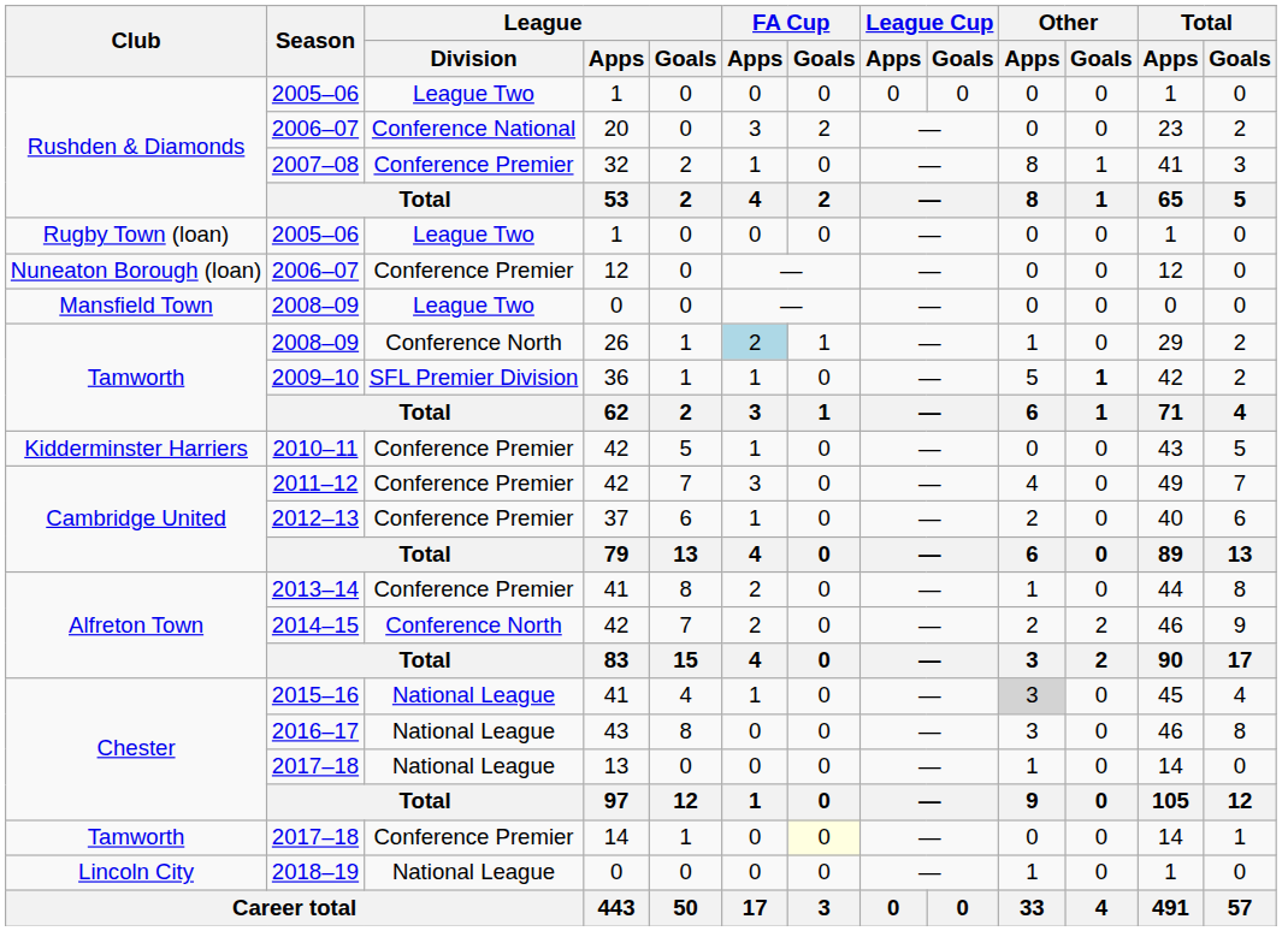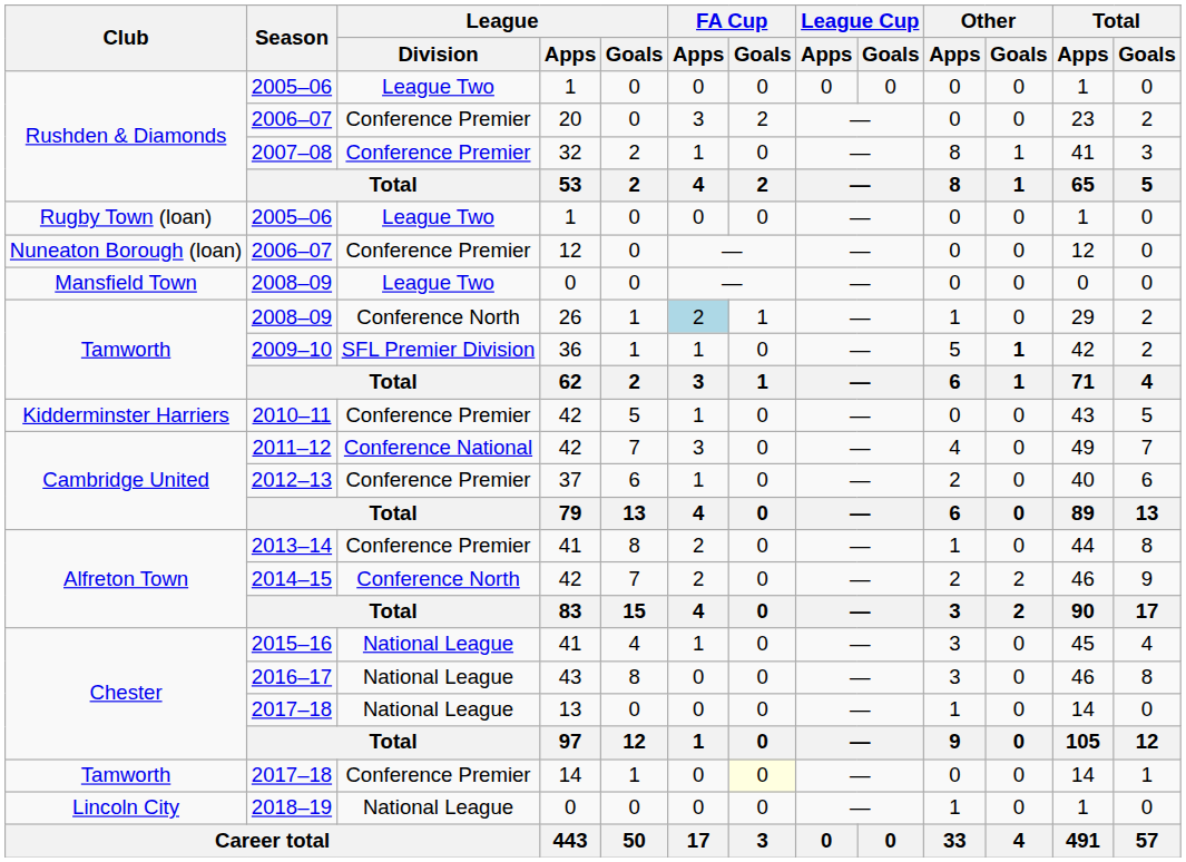 <table class=wikitable style="text-align: center;">
 <tr>
 <th rowspan=2>Club</th>
 <th rowspan=2>Season</th>
 <th colspan=3>League</th>
 <th colspan=2><a href='#'>FA Cup</a></th>
 <th colspan=2><a href='#'>League Cup</a></th>
 <th colspan=2>Other</th>
 <th colspan=2>Total</th>
 </tr>
 <tr>
 <th>Division</th>
 <th>Apps</th>
 <th>Goals</th>
 <th>Apps</th>
 <th>Goals</th>
 <th>Apps</th>
 <th>Goals</th>
 <th>Apps</th>
 <th>Goals</th>
 <th>Apps</th>
 <th>Goals</th>
 </tr>
 <tr>
 <td rowspan=4><a href='#'>Rushden & Diamonds</a></td>
 <td><a href='#'>2005–06</a></td>
 <td><a href='#'>League Two</a></td>
 <td>1</td>
 <td>0</td>
 <td>0</td>
 <td>0</td>
 <td>0</td>
 <td>0</td>
 <td>0</td>
 <td>0</td>
 <td>1</td>
 <td>0</td>
 </tr>
 <tr>
 <td><a href='#'>2006–07</a></td>
-<td><a href='#'>Conference National</a></td>
+<td>Conference Premier</td>
 <td>20</td>
 <td>0</td>
 <td>3</td>
 <td>2</td>
 <td colspan=2>—</td>
 <td>0</td>
 <td>0</td>
 <td>23</td>
 <td>2</td>
 </tr>
 <tr>
 <td><a href='#'>2007–08</a></td>
 <td><a href='#'>Conference Premier</a></td>
 <td>32</td>
 <td>2</td>
 <td>1</td>
 <td>0</td>
 <td colspan=2>—</td>
 <td>8</td>
 <td>1</td>
 <td>41</td>
 <td>3</td>
 </tr>
 <tr>
 <th colspan=2>Total</th>
 <th>53</th>
 <th>2</th>
 <th>4</th>
 <th>2</th>
 <th colspan=2>—</th>
 <th>8</th>
 <th>1</th>
 <th>65</th>
 <th>5</th>
 </tr>
 <tr>
 <td><a href='#'>Rugby Town</a> (loan)</td>
 <td><a href='#'>2005–06</a></td>
 <td><a href='#'>League Two</a></td>
 <td>1</td>
 <td>0</td>
 <td>0</td>
 <td>0</td>
 <td colspan=2>—</td>
 <td>0</td>
 <td>0</td>
 <td>1</td>
 <td>0</td>
 </tr>
 <tr>
 <td><a href='#'>Nuneaton Borough</a> (loan)</td>
 <td><a href='#'>2006–07</a></td>
 <td>Conference Premier</td>
 <td>12</td>
 <td>0</td>
 <td colspan=2>—</td>
 <td colspan=2>—</td>
 <td>0</td>
 <td>0</td>
 <td>12</td>
 <td>0</td>
 </tr>
 <tr>
 <td><a href='#'>Mansfield Town</a></td>
 <td><a href='#'>2008–09</a></td>
 <td><a href='#'>League Two</a></td>
 <td>0</td>
 <td>0</td>
 <td colspan=2>—</td>
 <td colspan=2>—</td>
 <td>0</td>
 <td>0</td>
 <td>0</td>
 <td>0</td>
 </tr>
 <tr>
 <td rowspan=3><a href='#'>Tamworth</a></td>
 <td><a href='#'>2008–09</a></td>
 <td>Conference North</td>
 <td>26</td>
 <td>1</td>
 <td style="background: lightblue;">2</td>
 <td>1</td>
 <td colspan=2>—</td>
 <td>1</td>
 <td>0</td>
 <td>29</td>
 <td>2</td>
 </tr>
 <tr>
 <td><a href='#'>2009–10</a></td>
 <td><a href='#'>SFL Premier Division</a></td>
 <td>36</td>
 <td>1</td>
 <td>1</td>
 <td>0</td>
 <td colspan=2>—</td>
 <td>5</td>
 <td><strong>1</strong></td>
 <td>42</td>
 <td>2</td>
 </tr>
 <tr>
 <th colspan=2>Total</th>
 <th>62</th>
 <th>2</th>
 <th>3</th>
 <th>1</th>
 <th colspan=2>—</th>
 <th>6</th>
 <th>1</th>
 <th>71</th>
 <th>4</th>
 </tr>
 <tr>
 <td><a href='#'>Kidderminster Harriers</a></td>
 <td><a href='#'>2010–11</a></td>
 <td>Conference Premier</td>
 <td>42</td>
 <td>5</td>
 <td>1</td>
 <td>0</td>
 <td colspan=2>—</td>
 <td>0</td>
 <td>0</td>
 <td>43</td>
 <td>5</td>
 </tr>
 <tr>
 <td rowspan=3><a href='#'>Cambridge United</a></td>
 <td><a href='#'>2011–12</a></td>
-<td>Conference Premier</td>
+<td><a href='#'>Conference National</a></td>
 <td>42</td>
 <td>7</td>
 <td>3</td>
 <td>0</td>
 <td colspan=2>—</td>
 <td>4</td>
 <td>0</td>
 <td>49</td>
 <td>7</td>
 </tr>
 <tr>
 <td><a href='#'>2012–13</a></td>
 <td>Conference Premier</td>
 <td>37</td>
 <td>6</td>
 <td>1</td>
 <td>0</td>
 <td colspan=2>—</td>
 <td>2</td>
 <td>0</td>
 <td>40</td>
 <td>6</td>
 </tr>
 <tr>
 <th colspan=2>Total</th>
 <th>79</th>
 <th>13</th>
 <th>4</th>
 <th>0</th>
 <th colspan=2>—</th>
 <th>6</th>
 <th>0</th>
 <th>89</th>
 <th>13</th>
 </tr>
 <tr>
 <td rowspan=3><a href='#'>Alfreton Town</a></td>
 <td><a href='#'>2013–14</a></td>
 <td>Conference Premier</td>
 <td>41</td>
 <td>8</td>
 <td>2</td>
 <td>0</td>
 <td colspan=2>—</td>
 <td>1</td>
 <td>0</td>
 <td>44</td>
 <td>8</td>
 </tr>
 <tr>
 <td><a href='#'>2014–15</a></td>
 <td><a href='#'>Conference North</a></td>
 <td>42</td>
 <td>7</td>
 <td>2</td>
 <td>0</td>
 <td colspan=2>—</td>
 <td>2</td>
 <td>2</td>
 <td>46</td>
 <td>9</td>
 </tr>
 <tr>
 <th colspan=2>Total</th>
 <th>83</th>
 <th>15</th>
 <th>4</th>
 <th>0</th>
 <th colspan=2>—</th>
 <th>3</th>
 <th>2</th>
 <th>90</th>
 <th>17</th>
 </tr>
 <tr>
 <td rowspan=4><a href='#'>Chester</a></td>
 <td><a href='#'>2015–16</a></td>
 <td><a href='#'>National League</a></td>
 <td>41</td>
 <td>4</td>
 <td>1</td>
 <td>0</td>
 <td colspan=2>—</td>
-<td style="background: lightgrey;">3</td>
+<td>3</td>
 <td>0</td>
 <td>45</td>
 <td>4</td>
 </tr>
 <tr>
 <td><a href='#'>2016–17</a></td>
 <td>National League</td>
 <td>43</td>
 <td>8</td>
 <td>0</td>
 <td>0</td>
 <td colspan=2>—</td>
 <td>3</td>
 <td>0</td>
 <td>46</td>
 <td>8</td>
 </tr>
 <tr>
 <td><a href='#'>2017–18</a></td>
 <td>National League</td>
 <td>13</td>
 <td>0</td>
 <td>0</td>
 <td>0</td>
 <td colspan=2>—</td>
 <td>1</td>
 <td>0</td>
 <td>14</td>
 <td>0</td>
 </tr>
 <tr>
 <th colspan=2>Total</th>
 <th>97</th>
 <th>12</th>
 <th>1</th>
 <th>0</th>
 <th colspan=2>—</th>
 <th>9</th>
 <th>0</th>
 <th>105</th>
 <th>12</th>
 </tr>
 <tr>
 <td><a href='#'>Tamworth</a></td>
 <td><a href='#'>2017–18</a></td>
 <td>Conference Premier</td>
 <td>14</td>
 <td>1</td>
 <td>0</td>
 <td style="background: lightyellow;">0</td>
 <td colspan=2>—</td>
 <td>0</td>
 <td>0</td>
 <td>14</td>
 <td>1</td>
 </tr>
 <tr>
 <td><a href='#'>Lincoln City</a></td>
 <td><a href='#'>2018–19</a></td>
 <td>National League</td>
 <td>0</td>
 <td>0</td>
 <td>0</td>
 <td>0</td>
 <td colspan=2>—</td>
 <td>1</td>
 <td>0</td>
 <td>1</td>
 <td>0</td>
 </tr>
 <tr>
 <th colspan=3>Career total</th>
 <th>443</th>
 <th>50</th>
 <th>17</th>
 <th>3</th>
 <th>0</th>
 <th>0</th>
 <th>33</th>
 <th>4</th>
 <th>491</th>
 <th>57</th>
 </tr>
 </table>
